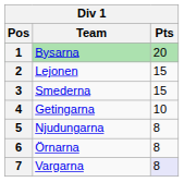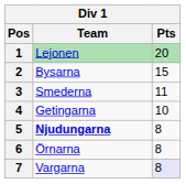 <table class="wikitable">
 <tr>
 <th colspan="3">Div 1</th>
 </tr>
 <tr>
 <th width=20>Pos</th>
 <th width=150>Team</th>
 <th width=30>Pts</th>
 </tr>
 <tr style="background:#ACE1AF;">
 <th>1</th>
-<td><a href='#'>Bysarna</a></td>
+<td><a href='#'>Lejonen</a></td>
 <td>20</td>
 </tr>
 <tr>
 <th>2</th>
-<td><a href='#'>Lejonen</a></td>
+<td><a href='#'>Bysarna</a></td>
 <td>15</td>
 </tr>
 <tr>
 <th>3</th>
 <td><a href='#'>Smederna</a></td>
-<td>15</td>
+<td>11</td>
 </tr>
 <tr>
 <th>4</th>
 <td><a href='#'>Getingarna</a></td>
 <td>10</td>
 </tr>
 <tr>
 <th>5</th>
-<td><a href='#'>Njudungarna</a></td>
+<td><strong><a href='#'>Njudungarna</a></strong></td>
 <td>8</td>
 </tr>
 <tr>
 <th>6</th>
 <td><a href='#'>Örnarna</a></td>
 <td>8</td>
 </tr>
 <tr>
 <th>7</th>
 <td><a href='#'>Vargarna</a></td>
 <td style="background: lavender;">8</td>
 </tr>
 </table>
